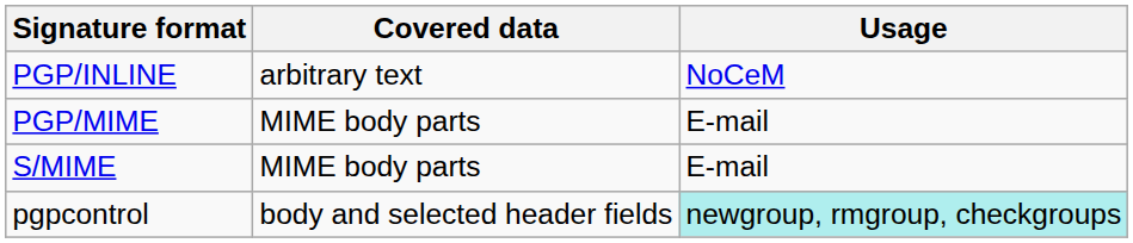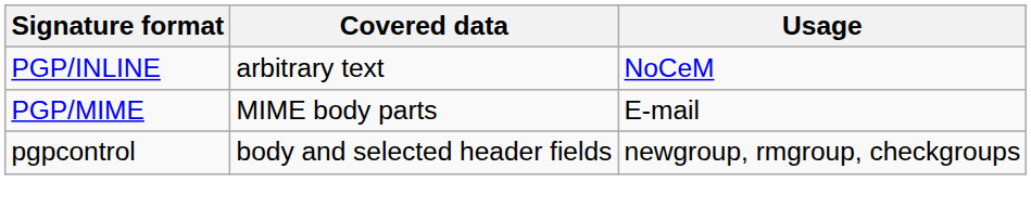 <table class="wikitable">
 <tr>
 <th>Signature format</th>
 <th>Covered data</th>
 <th>Usage</th>
 </tr>
 <tr>
 <td><a href='#'>PGP/INLINE</a></td>
 <td>arbitrary text</td>
 <td><a href='#'>NoCeM</a></td>
 </tr>
 <tr>
 <td><a href='#'>PGP/MIME</a></td>
 <td>MIME body parts</td>
 <td>E-mail</td>
 </tr>
 <tr>
-<td><a href='#'>S/MIME</a></td>
-<td>MIME body parts</td>
-<td>E-mail</td>
-</tr>
-<tr>
 <td>pgpcontrol</td>
 <td>body and selected header fields</td>
-<td style="background: paleturquoise;">newgroup, rmgroup, checkgroups</td>
+<td>newgroup, rmgroup, checkgroups</td>
 </tr>
 </table>
